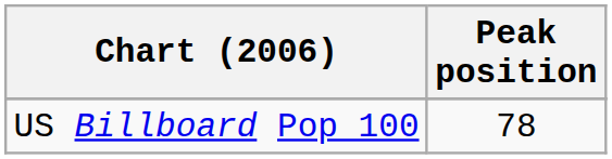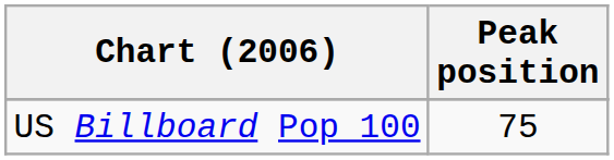 <table class="wikitable sortable">
 <tr>
 <th>Chart (2006)</th>
 <th align="center">Peak<br>position</th>
 </tr>
 <tr>
 </tr>
 <tr>
 </tr>
 <tr>
 <td align="left">US <em><a href='#'>Billboard</a></em> <a href='#'>Pop 100</a></td>
-<td align="center">78</td>
+<td align="center">75</td>
 </tr>
 </table>
